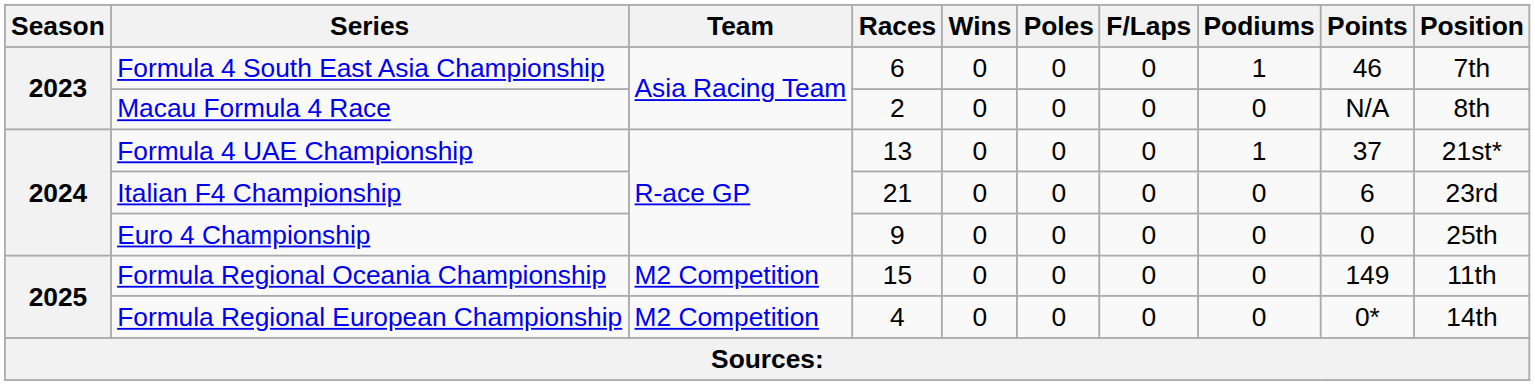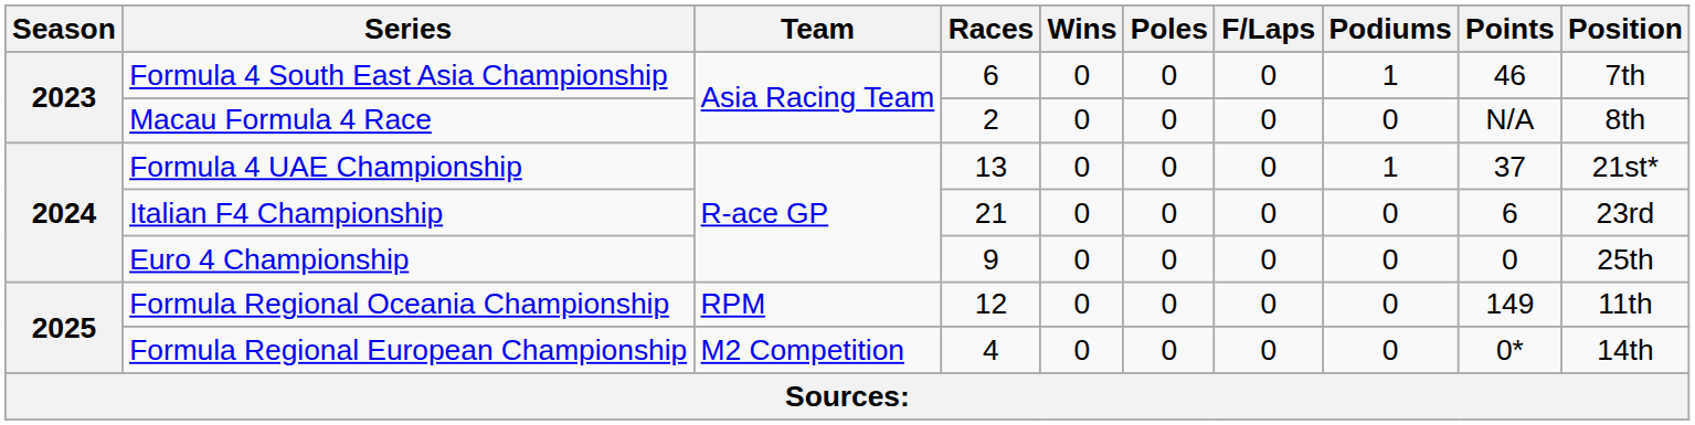 <table class="wikitable" style="font-size: 90%; text-align:center">
 <tr>
 <th>Season</th>
 <th>Series</th>
 <th>Team</th>
 <th>Races</th>
 <th>Wins</th>
 <th>Poles</th>
 <th>F/Laps</th>
 <th>Podiums</th>
 <th>Points</th>
 <th>Position</th>
 </tr>
 <tr>
 <th rowspan="2">2023</th>
 <td align=left nowrap><a href='#'>Formula 4 South East Asia Championship</a></td>
 <td rowspan="2" align=left><a href='#'>Asia Racing Team</a></td>
 <td>6</td>
 <td>0</td>
 <td>0</td>
 <td>0</td>
 <td>1</td>
 <td>46</td>
 <td>7th</td>
 </tr>
 <tr>
 <td align=left><a href='#'>Macau Formula 4 Race</a></td>
 <td>2</td>
 <td>0</td>
 <td>0</td>
 <td>0</td>
 <td>0</td>
 <td>N/A</td>
 <td>8th</td>
 </tr>
 <tr>
 <th rowspan="3">2024</th>
 <td align=left><a href='#'>Formula 4 UAE Championship</a></td>
 <td rowspan="3" align=left><a href='#'>R-ace GP</a></td>
 <td>13</td>
 <td>0</td>
 <td>0</td>
 <td>0</td>
 <td>1</td>
 <td>37</td>
 <td>21st*</td>
 </tr>
 <tr>
 <td align=left><a href='#'>Italian F4 Championship</a></td>
 <td>21</td>
 <td>0</td>
 <td>0</td>
 <td>0</td>
 <td>0</td>
 <td>6</td>
 <td>23rd</td>
 </tr>
 <tr>
 <td align=left><a href='#'>Euro 4 Championship</a></td>
 <td>9</td>
 <td>0</td>
 <td>0</td>
 <td>0</td>
 <td>0</td>
 <td>0</td>
 <td>25th</td>
 </tr>
 <tr>
 <th rowspan="2">2025</th>
 <td align=left><a href='#'>Formula Regional Oceania Championship</a></td>
-<td align=left nowrap><a href='#'>M2 Competition</a></td>
-<td>15</td>
+<td align=left><a href='#'>RPM</a></td>
+<td>12</td>
 <td>0</td>
 <td>0</td>
 <td>0</td>
 <td>0</td>
 <td>149</td>
 <td>11th</td>
 </tr>
 <tr>
 <td align=left nowrap><a href='#'>Formula Regional European Championship</a></td>
 <td align=left nowrap><a href='#'>M2 Competition</a></td>
 <td>4</td>
 <td>0</td>
 <td>0</td>
 <td>0</td>
 <td>0</td>
 <td>0*</td>
 <td>14th</td>
 </tr>
 <tr>
 <th colspan="10">Sources:</th>
 </tr>
 </table>
